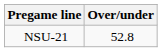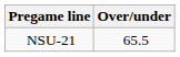 <table class="wikitable">
 <tr align="center">
 <th style=>Pregame line</th>
 <th style=>Over/under</th>
 </tr>
 <tr align="center">
 <td> NSU-21</td>
-<td> 52.8</td>
+<td> 65.5</td>
 </tr>
 </table>
